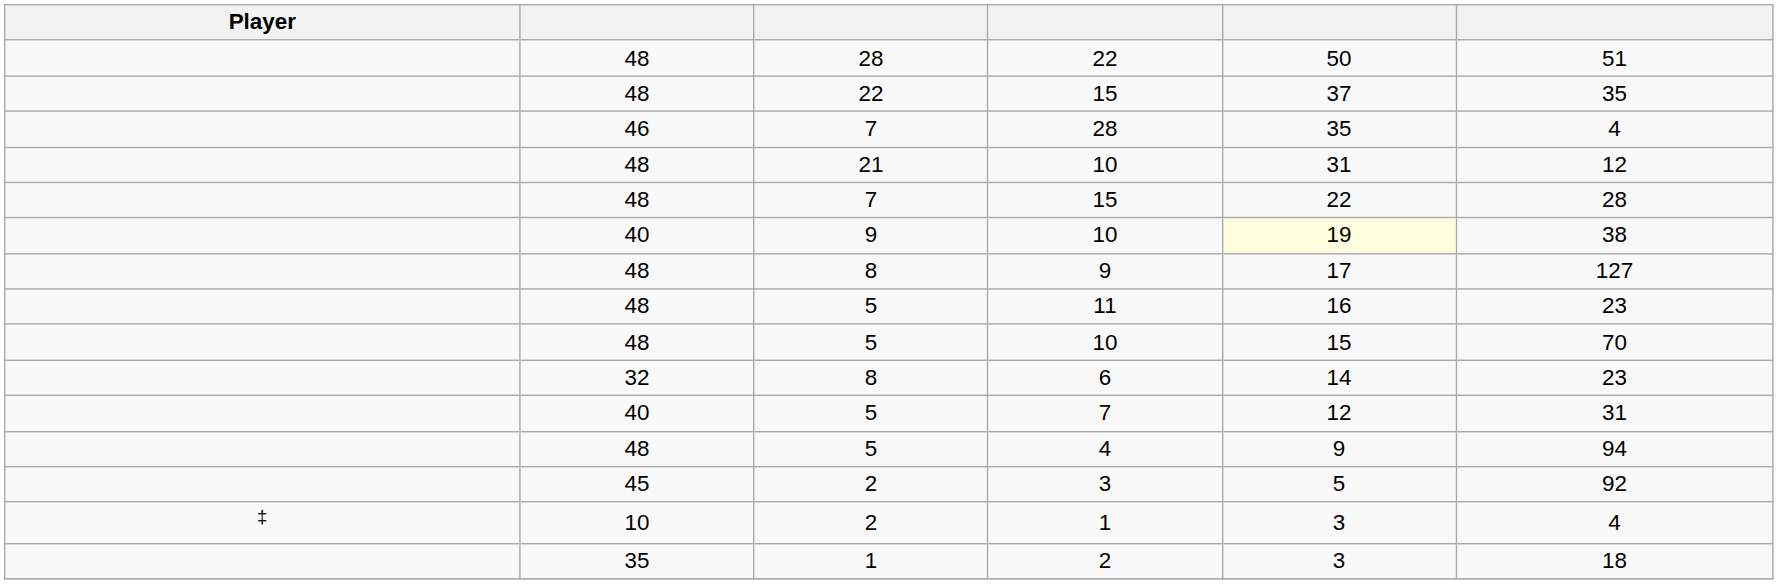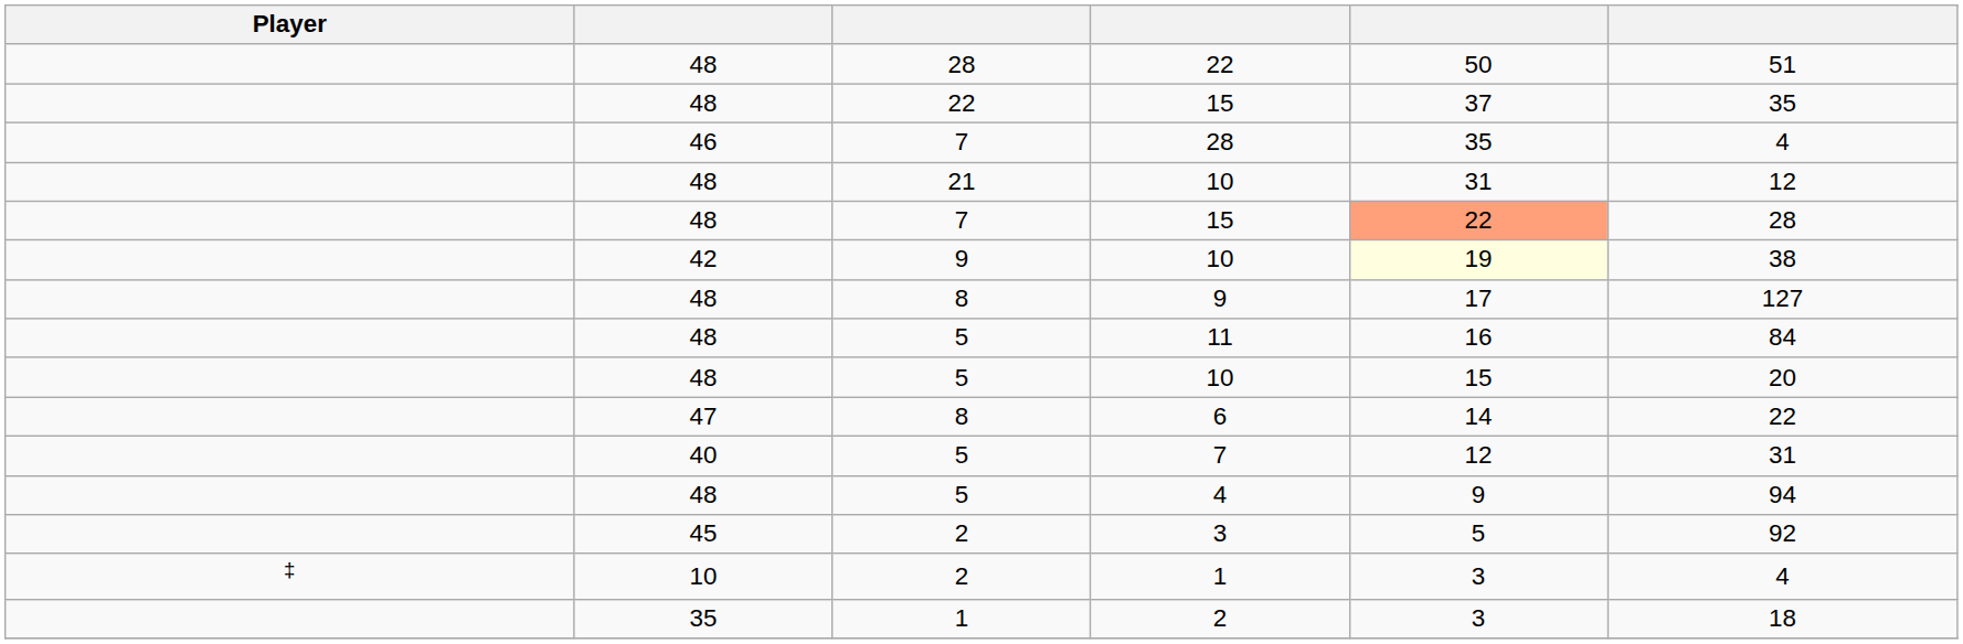 <table class="wikitable sortable" style="width:100%;">
 <tr align=center>
 <th>Player</th>
 <th></th>
 <th></th>
 <th></th>
 <th></th>
 <th></th>
 </tr>
 <tr align=center>
 <td></td>
 <td>48</td>
 <td>28</td>
 <td>22</td>
 <td>50</td>
 <td>51</td>
 </tr>
 <tr align=center>
 <td></td>
 <td>48</td>
 <td>22</td>
 <td>15</td>
 <td>37</td>
 <td>35</td>
 </tr>
 <tr align=center>
 <td></td>
 <td>46</td>
 <td>7</td>
 <td>28</td>
 <td>35</td>
 <td>4</td>
 </tr>
 <tr align=center>
 <td></td>
 <td>48</td>
 <td>21</td>
 <td>10</td>
 <td>31</td>
 <td>12</td>
 </tr>
 <tr align=center>
 <td></td>
 <td>48</td>
 <td>7</td>
 <td>15</td>
-<td>22</td>
+<td style="background: lightsalmon;">22</td>
 <td>28</td>
 </tr>
 <tr align=center>
 <td></td>
-<td>40</td>
+<td>42</td>
 <td>9</td>
 <td>10</td>
 <td style="background: lightyellow;">19</td>
 <td>38</td>
 </tr>
 <tr align=center>
 <td></td>
 <td>48</td>
 <td>8</td>
 <td>9</td>
 <td>17</td>
 <td>127</td>
 </tr>
 <tr align=center>
 <td></td>
 <td>48</td>
 <td>5</td>
 <td>11</td>
 <td>16</td>
-<td>23</td>
+<td>84</td>
 </tr>
 <tr align=center>
 <td></td>
 <td>48</td>
 <td>5</td>
 <td>10</td>
 <td>15</td>
-<td>70</td>
+<td>20</td>
 </tr>
 <tr align=center>
 <td></td>
-<td>32</td>
+<td>47</td>
 <td>8</td>
 <td>6</td>
 <td>14</td>
-<td>23</td>
+<td>22</td>
 </tr>
 <tr align=center>
 <td></td>
 <td>40</td>
 <td>5</td>
 <td>7</td>
 <td>12</td>
 <td>31</td>
 </tr>
 <tr align=center>
 <td></td>
 <td>48</td>
 <td>5</td>
 <td>4</td>
 <td>9</td>
 <td>94</td>
 </tr>
 <tr align=center>
 <td></td>
 <td>45</td>
 <td>2</td>
 <td>3</td>
 <td>5</td>
 <td>92</td>
 </tr>
 <tr align=center>
 <td><sup>‡</sup></td>
 <td>10</td>
 <td>2</td>
 <td>1</td>
 <td>3</td>
 <td>4</td>
 </tr>
 <tr align=center>
 <td></td>
 <td>35</td>
 <td>1</td>
 <td>2</td>
 <td>3</td>
 <td>18</td>
 </tr>
 <tr>
 </tr>
 </table>
